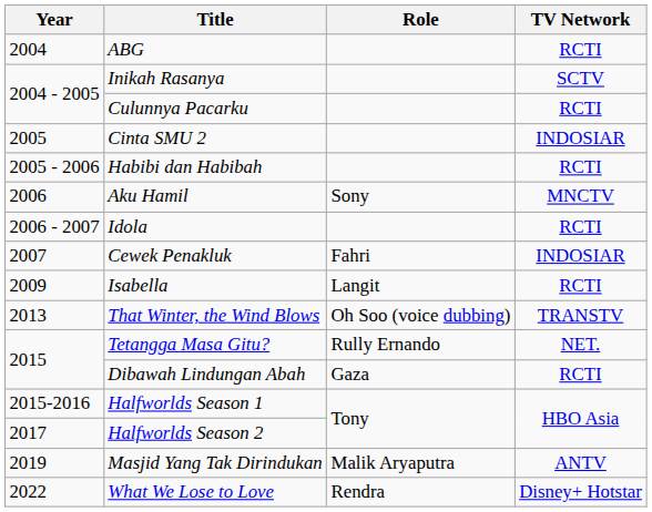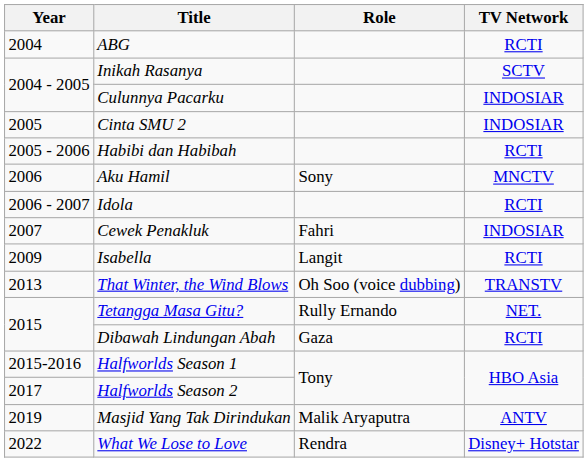 <table class="wikitable">
 <tr style="text-align:center;">
 <th>Year</th>
 <th>Title</th>
 <th>Role</th>
 <th>TV Network</th>
 </tr>
 <tr>
 <td>2004</td>
 <td><em>ABG</em></td>
 <td></td>
 <td style="text-align:center;"><a href='#'>RCTI</a></td>
 </tr>
 <tr>
 <td rowspan="2">2004 - 2005</td>
 <td><em>Inikah Rasanya</em></td>
 <td></td>
 <td style="text-align:center;"><a href='#'>SCTV</a></td>
 </tr>
 <tr>
 <td><em>Culunnya Pacarku</em></td>
 <td></td>
-<td style="text-align:center;"><a href='#'>RCTI</a></td>
+<td style="text-align:center;"><a href='#'>INDOSIAR</a></td>
 </tr>
 <tr>
 <td>2005</td>
 <td><em>Cinta SMU 2</em></td>
 <td></td>
 <td style="text-align:center;"><a href='#'>INDOSIAR</a></td>
 </tr>
 <tr>
 <td>2005 - 2006</td>
 <td><em>Habibi dan Habibah</em></td>
 <td></td>
 <td style="text-align:center;"><a href='#'>RCTI</a></td>
 </tr>
 <tr>
 <td>2006</td>
 <td><em>Aku Hamil</em></td>
 <td>Sony</td>
 <td style="text-align:center;"><a href='#'>MNCTV</a></td>
 </tr>
 <tr>
 <td>2006 - 2007</td>
 <td><em>Idola</em></td>
 <td></td>
 <td style="text-align:center;"><a href='#'>RCTI</a></td>
 </tr>
 <tr>
 <td>2007</td>
 <td><em>Cewek Penakluk</em></td>
 <td>Fahri</td>
 <td style="text-align:center;"><a href='#'>INDOSIAR</a></td>
 </tr>
 <tr>
 <td>2009</td>
 <td><em>Isabella</em></td>
 <td>Langit</td>
 <td style="text-align:center;"><a href='#'>RCTI</a></td>
 </tr>
 <tr>
 <td>2013</td>
 <td><em><a href='#'>That Winter, the Wind Blows</a></em></td>
 <td>Oh Soo (voice <a href='#'>dubbing</a>)</td>
 <td style="text-align:center;"><a href='#'>TRANSTV</a></td>
 </tr>
 <tr>
 <td rowspan="2">2015</td>
 <td><em><a href='#'>Tetangga Masa Gitu?</a></em></td>
 <td>Rully Ernando</td>
 <td style="text-align:center;"><a href='#'>NET.</a></td>
 </tr>
 <tr>
 <td><em>Dibawah Lindungan Abah</em></td>
 <td>Gaza</td>
 <td style="text-align:center;"><a href='#'>RCTI</a></td>
 </tr>
 <tr>
 <td>2015-2016</td>
 <td><em><a href='#'>Halfworlds</a> Season 1</em></td>
 <td rowspan="2">Tony</td>
 <td rowspan="2" style="text-align:center;"><a href='#'>HBO Asia</a></td>
 </tr>
 <tr>
 <td>2017</td>
 <td><em><a href='#'>Halfworlds</a> Season 2</em></td>
 </tr>
 <tr>
 <td>2019</td>
 <td><em>Masjid Yang Tak Dirindukan</em></td>
 <td>Malik Aryaputra</td>
 <td style="text-align:center;"><a href='#'>ANTV</a></td>
 </tr>
 <tr>
 <td>2022</td>
 <td><em><a href='#'>What We Lose to Love</a></em></td>
 <td>Rendra</td>
 <td align="center"><a href='#'>Disney+ Hotstar</a></td>
 </tr>
 </table>
